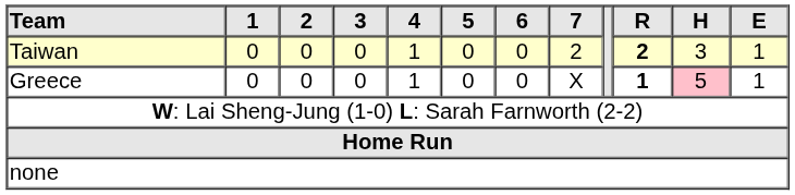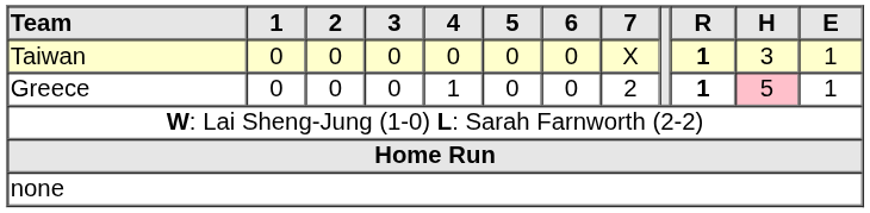 <table border=1 cellspacing=0 width=567 style="margin-left:3em;">
 <tr style="text-align:center; background-color:#e6e6e6;">
 <th align=left width=28%>Team</th>
 <th width=33>1</th>
 <th width=33>2</th>
 <th width=33>3</th>
 <th width=33>4</th>
 <th width=33>5</th>
 <th width=33>6</th>
 <th width=33>7</th>
 <th rowspan="3" width=3></th>
 <th width=36>R</th>
 <th width=36>H</th>
 <th width=36>E</th>
 </tr>
 <tr style="text-align:center;" bgcolor="#ffffcc">
 <td align=left> Taiwan</td>
 <td>0</td>
 <td>0</td>
 <td>0</td>
-<td>1</td>
 <td>0</td>
 <td>0</td>
-<td>2</td>
-<td><strong>2</strong></td>
+<td>0</td>
+<td>X</td>
+<td><strong>1</strong></td>
 <td>3</td>
 <td>1</td>
 </tr>
 <tr style="text-align:center;">
 <td align=left> Greece</td>
 <td>0</td>
 <td>0</td>
 <td>0</td>
 <td>1</td>
 <td>0</td>
 <td>0</td>
-<td>X</td>
+<td>2</td>
 <td><strong>1</strong></td>
 <td style="background: pink;">5</td>
 <td>1</td>
 </tr>
 <tr style="text-align:center;">
 <td colspan=13><strong>W</strong>: Lai Sheng-Jung (1-0) <strong>L</strong>: Sarah Farnworth (2-2)</td>
 </tr>
 <tr style="text-align:center; background-color:#e6e6e6;">
 <th colspan=13>Home Run</th>
 </tr>
 <tr style="text-align:left;">
 <td colspan=13>none</td>
 </tr>
 </table>
